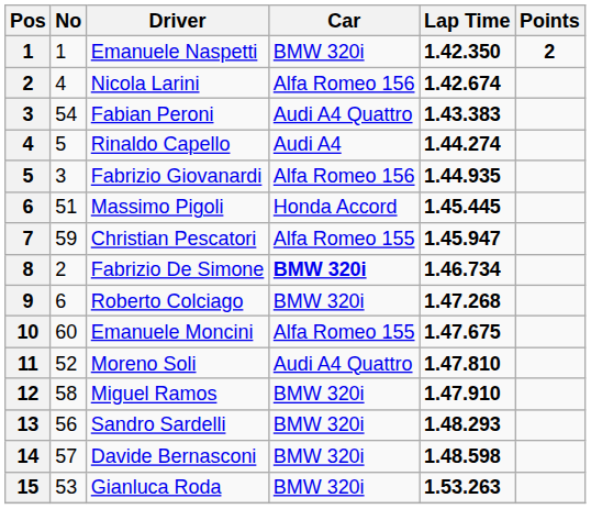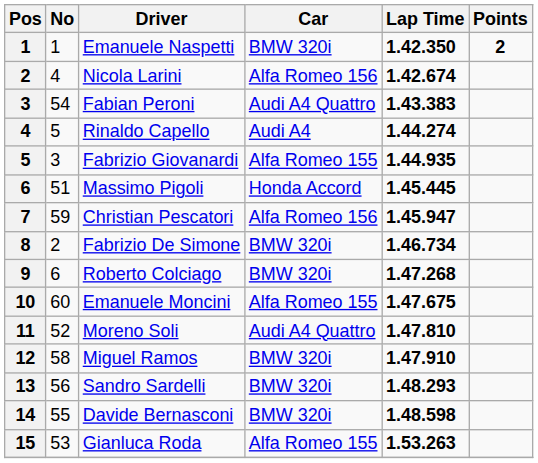 <table class="wikitable" style="font-size: 85%;">
 <tr>
 <th>Pos</th>
 <th>No</th>
 <th>Driver</th>
 <th>Car</th>
 <th>Lap Time</th>
 <th>Points</th>
 </tr>
 <tr>
 <th>1</th>
 <td>1</td>
 <td> <a href='#'>Emanuele Naspetti</a></td>
 <td><a href='#'>BMW 320i</a></td>
 <td><strong>1.42.350</strong></td>
 <td align=center><strong>2</strong></td>
 </tr>
 <tr>
 <th>2</th>
 <td>4</td>
 <td> <a href='#'>Nicola Larini</a></td>
 <td><a href='#'>Alfa Romeo 156</a></td>
 <td><strong>1.42.674</strong></td>
 <td></td>
 </tr>
 <tr>
 <th>3</th>
 <td>54</td>
 <td> <a href='#'>Fabian Peroni</a></td>
 <td><a href='#'>Audi A4 Quattro</a></td>
 <td><strong>1.43.383</strong></td>
 <td></td>
 </tr>
 <tr>
 <th>4</th>
 <td>5</td>
 <td> <a href='#'>Rinaldo Capello</a></td>
 <td><a href='#'>Audi A4</a></td>
 <td><strong>1.44.274</strong></td>
 <td></td>
 </tr>
 <tr>
 <th>5</th>
 <td>3</td>
 <td> <a href='#'>Fabrizio Giovanardi</a></td>
-<td><a href='#'>Alfa Romeo 156</a></td>
+<td><a href='#'>Alfa Romeo 155</a></td>
 <td><strong>1.44.935</strong></td>
 <td></td>
 </tr>
 <tr>
 <th>6</th>
 <td>51</td>
 <td> <a href='#'>Massimo Pigoli</a></td>
 <td><a href='#'>Honda Accord</a></td>
 <td><strong>1.45.445</strong></td>
 <td></td>
 </tr>
 <tr>
 <th>7</th>
 <td>59</td>
 <td> <a href='#'>Christian Pescatori</a></td>
-<td><a href='#'>Alfa Romeo 155</a></td>
+<td><a href='#'>Alfa Romeo 156</a></td>
 <td><strong>1.45.947</strong></td>
 <td></td>
 </tr>
 <tr>
 <th>8</th>
 <td>2</td>
 <td> <a href='#'>Fabrizio De Simone</a></td>
-<td><strong><a href='#'>BMW 320i</a></strong></td>
+<td><a href='#'>BMW 320i</a></td>
 <td><strong>1.46.734</strong></td>
 <td></td>
 </tr>
 <tr>
 <th>9</th>
 <td>6</td>
 <td> <a href='#'>Roberto Colciago</a></td>
 <td><a href='#'>BMW 320i</a></td>
 <td><strong>1.47.268</strong></td>
 <td></td>
 </tr>
 <tr>
 <th>10</th>
 <td>60</td>
 <td> <a href='#'>Emanuele Moncini</a></td>
 <td><a href='#'>Alfa Romeo 155</a></td>
 <td><strong>1.47.675</strong></td>
 <td></td>
 </tr>
 <tr>
 <th>11</th>
 <td>52</td>
 <td> <a href='#'>Moreno Soli</a></td>
 <td><a href='#'>Audi A4 Quattro</a></td>
 <td><strong>1.47.810</strong></td>
 <td></td>
 </tr>
 <tr>
 <th>12</th>
 <td>58</td>
 <td> <a href='#'>Miguel Ramos</a></td>
 <td><a href='#'>BMW 320i</a></td>
 <td><strong>1.47.910</strong></td>
 <td></td>
 </tr>
 <tr>
 <th>13</th>
 <td>56</td>
 <td> <a href='#'>Sandro Sardelli</a></td>
 <td><a href='#'>BMW 320i</a></td>
 <td><strong>1.48.293</strong></td>
 <td></td>
 </tr>
 <tr>
 <th>14</th>
-<td>57</td>
+<td>55</td>
 <td> <a href='#'>Davide Bernasconi</a></td>
 <td><a href='#'>BMW 320i</a></td>
 <td><strong>1.48.598</strong></td>
 <td></td>
 </tr>
 <tr>
 <th>15</th>
 <td>53</td>
 <td> <a href='#'>Gianluca Roda</a></td>
-<td><a href='#'>BMW 320i</a></td>
+<td><a href='#'>Alfa Romeo 155</a></td>
 <td><strong>1.53.263</strong></td>
 <td></td>
 </tr>
 <tr>
 </tr>
 </table>
